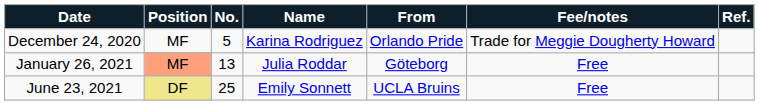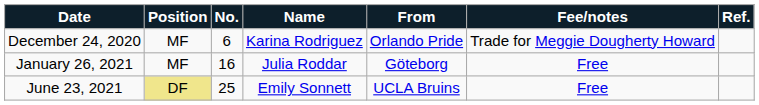 <table class="wikitable" style="text-align:center; font-size:90%; ">
 <tr>
 <th style="background:#0d1f2b; color:#FFFFFF;">Date</th>
 <th style="background:#0d1f2b; color:#FFFFFF;">Position</th>
 <th style="background:#0d1f2b; color:#FFFFFF;">No.</th>
 <th style="background:#0d1f2b; color:#FFFFFF;">Name</th>
 <th style="background:#0d1f2b; color:#FFFFFF;">From</th>
 <th style="background:#0d1f2b; color:#FFFFFF;">Fee/notes</th>
 <th style="background:#0d1f2b; color:#FFFFFF;">Ref.</th>
 </tr>
 <tr>
 <td>December 24, 2020</td>
 <td>MF</td>
-<td>5</td>
+<td>6</td>
 <td><a href='#'>Karina Rodriguez</a></td>
 <td> <a href='#'>Orlando Pride</a></td>
 <td>Trade for <a href='#'>Meggie Dougherty Howard</a></td>
 <td></td>
 </tr>
 <tr>
 <td>January 26, 2021</td>
-<td style="background: lightsalmon;">MF</td>
-<td>13</td>
+<td>MF</td>
+<td>16</td>
 <td> <a href='#'>Julia Roddar</a></td>
 <td> <a href='#'>Göteborg</a></td>
 <td><a href='#'>Free</a></td>
 <td></td>
 </tr>
 <tr>
 <td>June 23, 2021</td>
 <td style="background: khaki;">DF</td>
 <td>25</td>
 <td> <a href='#'>Emily Sonnett</a></td>
 <td> <a href='#'>UCLA Bruins</a></td>
 <td><a href='#'>Free</a></td>
 <td></td>
 </tr>
 </table>
